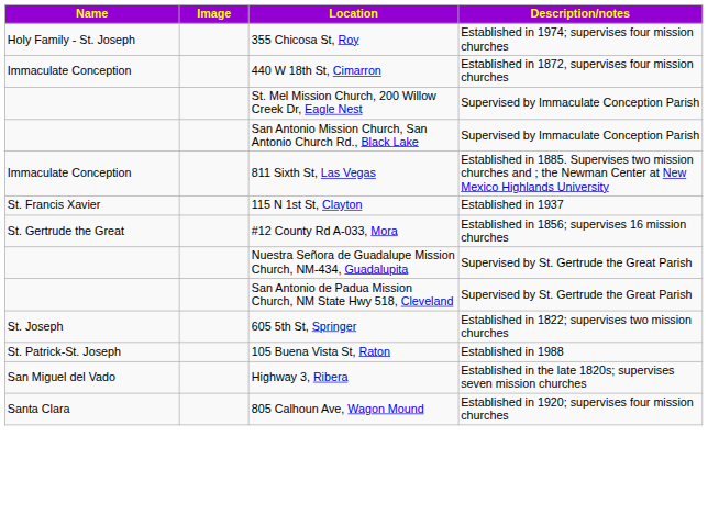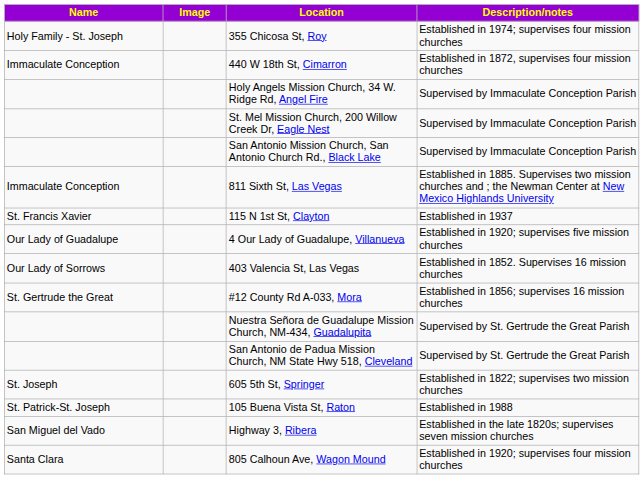 <table class="wikitable sortable" style="width:75%">
 <tr>
 <th style="background:darkviolet; color:yellow;" width="25%"><strong>Name</strong></th>
 <th style="background:darkviolet; color:yellow;" width="10%"><strong>Image</strong></th>
 <th style="background:darkviolet; color:yellow;" width="30%"><strong>Location</strong></th>
 <th style="background:darkviolet; color:yellow;" width="35%"><strong>Description/notes</strong></th>
 </tr>
 <tr>
 <td>Holy Family - St. Joseph</td>
 <td></td>
 <td>355 Chicosa St, <a href='#'>Roy</a></td>
 <td>Established in 1974; supervises four mission churches</td>
 </tr>
 <tr>
 <td>Immaculate Conception</td>
 <td></td>
 <td>440 W 18th St, <a href='#'>Cimarron</a></td>
 <td>Established in 1872, supervises four mission churches</td>
+</tr>
+<tr>
+<td></td>
+<td></td>
+<td>Holy Angels Mission Church, 34 W. Ridge Rd, <a href='#'>Angel Fire</a></td>
+<td>Supervised by Immaculate Conception Parish</td>
 </tr>
 <tr>
 <td></td>
 <td></td>
 <td>St. Mel Mission Church, 200 Willow Creek Dr, <a href='#'>Eagle Nest</a></td>
 <td>Supervised by Immaculate Conception Parish</td>
 </tr>
 <tr>
 <td></td>
 <td></td>
 <td>San Antonio Mission Church, San Antonio Church Rd., <a href='#'>Black Lake</a></td>
 <td>Supervised by Immaculate Conception Parish</td>
 </tr>
 <tr>
 <td>Immaculate Conception</td>
 <td></td>
 <td>811 Sixth St, <a href='#'>Las Vegas</a></td>
 <td>Established in 1885. Supervises two mission churches and ; the Newman Center at <a href='#'>New Mexico Highlands University</a></td>
 </tr>
 <tr>
 <td>St. Francis Xavier</td>
 <td></td>
 <td>115 N 1st St, <a href='#'>Clayton</a></td>
 <td>Established in 1937</td>
+</tr>
+<tr>
+<td>Our Lady of Guadalupe</td>
+<td></td>
+<td>4 Our Lady of Guadalupe, <a href='#'>Villanueva</a></td>
+<td>Established in 1920; supervises five mission churches</td>
+</tr>
+<tr>
+<td>Our Lady of Sorrows</td>
+<td></td>
+<td>403 Valencia St, Las Vegas</td>
+<td>Established in 1852. Supervises 16 mission churches</td>
 </tr>
 <tr>
 <td>St. Gertrude the Great</td>
 <td></td>
 <td>#12 County Rd A-033, <a href='#'>Mora</a></td>
 <td>Established in 1856; supervises 16 mission churches</td>
 </tr>
 <tr>
 <td></td>
 <td></td>
 <td>Nuestra Señora de Guadalupe Mission Church, NM-434, <a href='#'>Guadalupita</a></td>
 <td>Supervised by St. Gertrude the Great Parish</td>
 </tr>
 <tr>
 <td></td>
 <td></td>
 <td>San Antonio de Padua Mission Church, NM State Hwy 518, <a href='#'>Cleveland</a></td>
 <td>Supervised by St. Gertrude the Great Parish</td>
 </tr>
 <tr>
 <td>St. Joseph</td>
 <td></td>
 <td>605 5th St, <a href='#'>Springer</a></td>
 <td>Established in 1822; supervises two mission churches</td>
 </tr>
 <tr>
 <td>St. Patrick-St. Joseph</td>
 <td></td>
 <td>105 Buena Vista St, <a href='#'>Raton</a></td>
 <td>Established in 1988</td>
 </tr>
 <tr>
 <td>San Miguel del Vado</td>
 <td></td>
 <td>Highway 3, <a href='#'>Ribera</a></td>
 <td>Established in the late 1820s; supervises seven mission churches</td>
 </tr>
 <tr>
 <td>Santa Clara</td>
 <td></td>
 <td>805 Calhoun Ave, <a href='#'>Wagon Mound</a></td>
 <td>Established in 1920; supervises four mission churches</td>
 </tr>
 </table>
